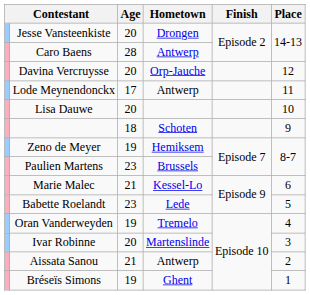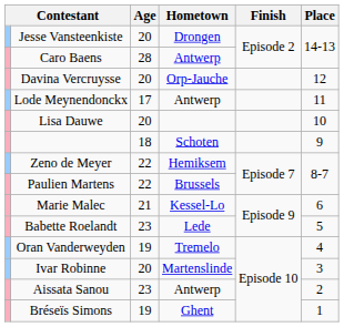 <table class="wikitable sortable" style="text-align:center; ">
 <tr>
 <th colspan="2">Contestant</th>
 <th>Age</th>
 <th>Hometown</th>
 <th>Finish</th>
 <th>Place</th>
 </tr>
 <tr>
 <td style="background:#9cf;"></td>
 <td>Jesse Vansteenkiste</td>
 <td>20</td>
 <td><a href='#'>Drongen</a></td>
 <td rowspan="2">Episode 2</td>
 <td rowspan="2">14-13</td>
 </tr>
 <tr>
 <td style="background:#faafbe"></td>
 <td>Caro Baens</td>
 <td>28</td>
 <td><a href='#'>Antwerp</a></td>
 </tr>
 <tr>
 <td style="background:#faafbe"></td>
 <td>Davina Vercruysse</td>
 <td>20</td>
 <td><a href='#'>Orp-Jauche</a></td>
 <td></td>
 <td>12</td>
 </tr>
 <tr>
 <td style="background:#9cf;"></td>
 <td>Lode Meynendonckx</td>
 <td>17</td>
 <td>Antwerp</td>
 <td></td>
 <td>11</td>
 </tr>
 <tr>
 <td style="background:#faafbe"></td>
 <td>Lisa Dauwe</td>
 <td>20</td>
 <td></td>
 <td></td>
 <td>10</td>
 </tr>
 <tr>
 <td style="background:#faafbe"></td>
 <td></td>
 <td>18</td>
 <td><a href='#'>Schoten</a></td>
 <td></td>
 <td>9</td>
 </tr>
 <tr>
 <td style="background:#9cf;"></td>
 <td>Zeno de Meyer</td>
-<td>19</td>
+<td>22</td>
 <td><a href='#'>Hemiksem</a></td>
 <td rowspan=2>Episode 7</td>
 <td rowspan=2>8-7</td>
 </tr>
 <tr>
 <td style="background:#faafbe"></td>
 <td>Paulien Martens</td>
-<td>23</td>
+<td>22</td>
 <td><a href='#'>Brussels</a></td>
 </tr>
 <tr>
 <td style="background:#faafbe"></td>
 <td>Marie Malec</td>
 <td>21</td>
 <td><a href='#'>Kessel-Lo</a></td>
 <td rowspan=2>Episode 9</td>
 <td>6</td>
 </tr>
 <tr>
 <td style="background:#faafbe"></td>
 <td>Babette Roelandt</td>
 <td>23</td>
 <td><a href='#'>Lede</a></td>
 <td>5</td>
 </tr>
 <tr>
 <td style="background:#9cf;"></td>
 <td>Oran Vanderweyden</td>
 <td>19</td>
 <td><a href='#'>Tremelo</a></td>
 <td rowspan="4">Episode 10</td>
 <td>4</td>
 </tr>
 <tr>
 <td style="background:#9cf;"></td>
 <td>Ivar Robinne</td>
 <td>20</td>
 <td><a href='#'>Martenslinde</a></td>
 <td>3</td>
 </tr>
 <tr>
 <td style="background:#faafbe"></td>
 <td>Aissata Sanou</td>
-<td>21</td>
+<td>23</td>
 <td>Antwerp</td>
 <td>2</td>
 </tr>
 <tr>
 <td style="background:#faafbe"></td>
 <td>Bréseïs Simons</td>
 <td>19</td>
 <td><a href='#'>Ghent</a></td>
 <td>1</td>
 </tr>
 </table>
